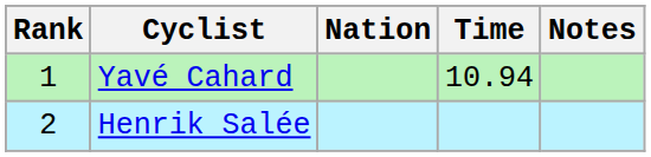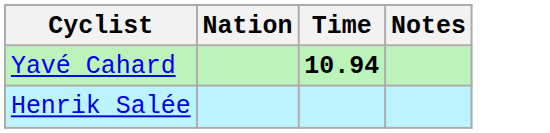 <table class="wikitable sortable" style="text-align:center;">
 <tr>
-<th>Rank</th>
 <th>Cyclist</th>
 <th>Nation</th>
 <th>Time</th>
 <th>Notes</th>
 </tr>
 <tr bgcolor=bbf3bb>
-<td>1</td>
 <td align=left><a href='#'>Yavé Cahard</a></td>
 <td align=left></td>
-<td>10.94</td>
+<td><strong>10.94</strong></td>
 <td></td>
 </tr>
 <tr bgcolor=bbf3ff>
-<td>2</td>
 <td align=left><a href='#'>Henrik Salée</a></td>
 <td align=left></td>
 <td></td>
 <td></td>
 </tr>
 </table>
